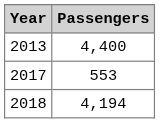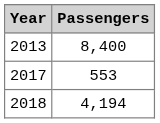 <table class="toccolours sortable" border="1" cellpadding="4"  style="text-align:center; border-collapse:collapse;">
 <tr>
 </tr>
 <tr style="background:lightgrey;">
 <th>Year</th>
 <th>Passengers</th>
 </tr>
 <tr>
 <td>2013</td>
-<td>4,400 </td>
+<td>8,400 </td>
 </tr>
 <tr>
 <td>2017</td>
 <td>553</td>
 </tr>
 <tr>
 <td>2018</td>
 <td>4,194</td>
 </tr>
 </table>
